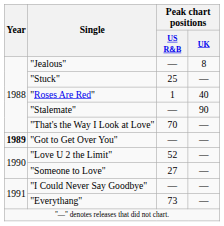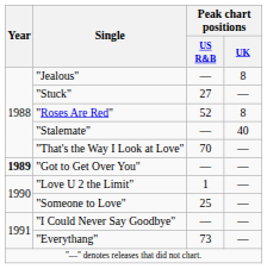 <table class="wikitable">
 <tr>
 <th scope="col" rowspan="2">Year</th>
 <th scope="col" rowspan="2">Single</th>
 <th scope="col" colspan="2">Peak chart positions</th>
 </tr>
 <tr>
 <th style="width:45px;"><small><a href='#'>US R&B</a></small><br></th>
 <th style="width:45px;"><small><a href='#'>UK</a></small><br></th>
 </tr>
 <tr>
 <td rowspan="5">1988</td>
 <td>"Jealous"</td>
 <td align=center>―</td>
 <td align=center>8</td>
 </tr>
 <tr>
 <td>"Stuck"</td>
-<td align=center>25</td>
+<td align=center>27</td>
 <td align=center>―</td>
 </tr>
 <tr>
 <td>"<a href='#'>Roses Are Red</a>"</td>
-<td align=center>1</td>
-<td align=center>40</td>
+<td align=center>52</td>
+<td align=center>8</td>
 </tr>
 <tr>
 <td>"Stalemate"</td>
 <td align=center>―</td>
-<td align=center>90</td>
+<td align=center>40</td>
 </tr>
 <tr>
 <td>"That's the Way I Look at Love"</td>
 <td align=center>70</td>
 <td align=center>―</td>
 </tr>
 <tr>
 <td rowspan="1"><strong>1989</strong></td>
 <td>"Got to Get Over You"</td>
 <td align=center>―</td>
 <td align=center>―</td>
 </tr>
 <tr>
 <td rowspan="2">1990</td>
 <td>"Love U 2 the Limit"</td>
-<td align=center>52</td>
+<td align=center>1</td>
 <td align=center>―</td>
 </tr>
 <tr>
 <td>"Someone to Love"</td>
-<td align=center>27</td>
+<td align=center>25</td>
 <td align=center>―</td>
 </tr>
 <tr>
 <td rowspan="2">1991</td>
 <td>"I Could Never Say Goodbye"</td>
 <td align=center>―</td>
 <td align=center>―</td>
 </tr>
 <tr>
 <td>"Everythang"</td>
 <td align=center>73</td>
 <td align=center>―</td>
 </tr>
 <tr>
 <td colspan="5" style="text-align:center; font-size:9pt;">"—" denotes releases that did not chart.</td>
 </tr>
 </table>
